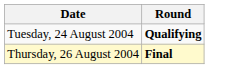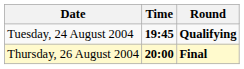 <table class="wikitable">
 <tr>
 <th>Date</th>
+<th>Time</th>
 <th>Round</th>
 </tr>
 <tr>
 <td>Tuesday, 24 August 2004</td>
+<td><strong>19:45</strong></td>
 <td><strong>Qualifying</strong></td>
 </tr>
 <tr style=background:lemonchiffon>
 <td>Thursday, 26 August 2004</td>
+<td><strong>20:00</strong></td>
 <td><strong>Final</strong></td>
 </tr>
 </table>
